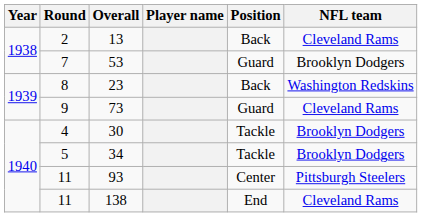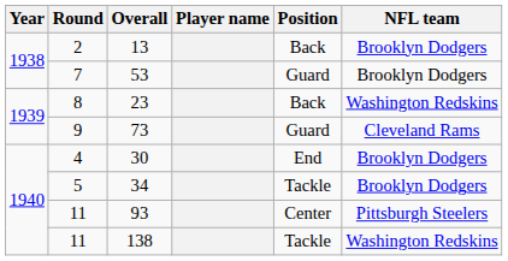 <table class="wikitable sortable" style="text-align:center">
 <tr>
 <th scope="col">Year</th>
 <th scope="col">Round</th>
 <th scope="col">Overall</th>
 <th scope="col">Player name</th>
 <th scope="col">Position</th>
 <th scope="col">NFL team</th>
 </tr>
 <tr>
 <td rowspan=2><a href='#'>1938</a></td>
 <td>2</td>
 <td>13</td>
 <th></th>
 <td>Back</td>
-<td><a href='#'>Cleveland Rams</a></td>
+<td><a href='#'>Brooklyn Dodgers</a></td>
 </tr>
 <tr>
 <td>7</td>
 <td>53</td>
 <th></th>
 <td>Guard</td>
 <td>Brooklyn Dodgers</td>
 </tr>
 <tr>
 <td rowspan=2><a href='#'>1939</a></td>
 <td>8</td>
 <td>23</td>
 <th></th>
 <td>Back</td>
 <td><a href='#'>Washington Redskins</a></td>
 </tr>
 <tr>
 <td>9</td>
 <td>73</td>
 <th></th>
 <td>Guard</td>
 <td><a href='#'>Cleveland Rams</a></td>
 </tr>
 <tr>
 <td rowspan=4><a href='#'>1940</a></td>
 <td>4</td>
 <td>30</td>
 <th></th>
-<td>Tackle</td>
+<td>End</td>
 <td><a href='#'>Brooklyn Dodgers</a></td>
 </tr>
 <tr>
 <td>5</td>
 <td>34</td>
 <th></th>
 <td>Tackle</td>
 <td><a href='#'>Brooklyn Dodgers</a></td>
 </tr>
 <tr>
 <td>11</td>
 <td>93</td>
 <th></th>
 <td>Center</td>
 <td><a href='#'>Pittsburgh Steelers</a></td>
 </tr>
 <tr>
 <td>11</td>
 <td>138</td>
 <th></th>
-<td>End</td>
-<td><a href='#'>Cleveland Rams</a></td>
+<td>Tackle</td>
+<td><a href='#'>Washington Redskins</a></td>
 </tr>
 </table>
